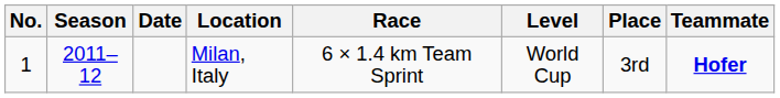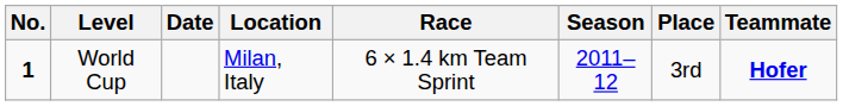 <table class="wikitable sortable" style="text-align: center;">
 <tr>
 <th scope="col">No.</th>
-<th scope="col">Season</th>
+<th scope="col">Level</th>
 <th scope="col">Date</th>
 <th scope="col">Location</th>
 <th scope="col">Race</th>
-<th scope="col">Level</th>
+<th scope="col">Season</th>
 <th scope="col">Place</th>
 <th scope="col">Teammate</th>
 </tr>
 <tr>
-<td>1</td>
-<td><a href='#'>2011–12</a></td>
+<td><strong>1</strong></td>
+<td>World Cup</td>
 <td style="text-align: right;"></td>
 <td style="text-align: left;"> <a href='#'>Milan</a>, Italy</td>
 <td>6 × 1.4 km Team Sprint</td>
-<td>World Cup</td>
+<td><a href='#'>2011–12</a></td>
 <td>3rd</td>
 <td><strong><a href='#'>Hofer</a></strong></td>
 </tr>
 </table>
